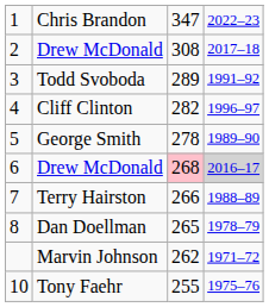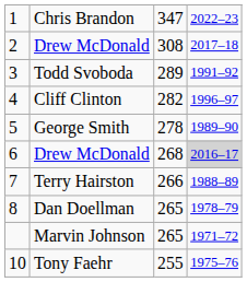 <table class="wikitable">
 <tr>
 </tr>
 <tr>
 <td>1</td>
 <td>Chris Brandon</td>
 <td>347</td>
 <td style="font-size:80%;"><a href='#'>2022–23</a></td>
 </tr>
 <tr>
 <td>2</td>
 <td><a href='#'>Drew McDonald</a></td>
 <td>308</td>
 <td style="font-size:80%;"><a href='#'>2017–18</a></td>
 </tr>
 <tr>
 <td>3</td>
 <td>Todd Svoboda</td>
 <td>289</td>
 <td style="font-size:80%;"><a href='#'>1991–92</a></td>
 </tr>
 <tr>
 <td>4</td>
 <td>Cliff Clinton</td>
 <td>282</td>
 <td style="font-size:80%;"><a href='#'>1996–97</a></td>
 </tr>
 <tr>
 <td>5</td>
 <td>George Smith</td>
 <td>278</td>
 <td style="font-size:80%;"><a href='#'>1989–90</a></td>
 </tr>
 <tr>
 <td>6</td>
 <td><a href='#'>Drew McDonald</a></td>
-<td style="background: pink;">268</td>
+<td>268</td>
 <td style="background: lightgrey; font-size:80%;"><a href='#'>2016–17</a></td>
 </tr>
 <tr>
 <td>7</td>
 <td>Terry Hairston</td>
 <td>266</td>
 <td style="font-size:80%;"><a href='#'>1988–89</a></td>
 </tr>
 <tr>
 <td>8</td>
 <td>Dan Doellman</td>
 <td>265</td>
 <td style="font-size:80%;"><a href='#'>1978–79</a></td>
 </tr>
 <tr>
 <td></td>
 <td>Marvin Johnson</td>
-<td>262</td>
+<td>265</td>
 <td style="font-size:80%;"><a href='#'>1971–72</a></td>
 </tr>
 <tr>
 <td>10</td>
 <td>Tony Faehr</td>
 <td>255</td>
 <td style="font-size:80%;"><a href='#'>1975–76</a></td>
 </tr>
 </table>
